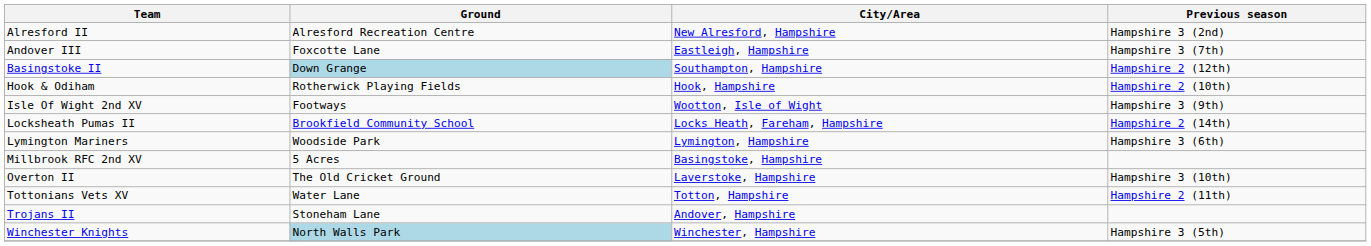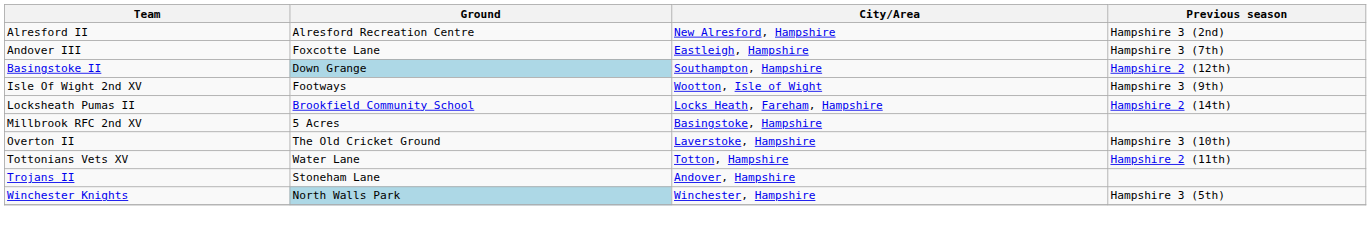 <table class="wikitable sortable" width=100%>
 <tr>
 <th>Team</th>
 <th>Ground</th>
 <th>City/Area</th>
 <th>Previous season</th>
 </tr>
 <tr>
 <td>Alresford II</td>
 <td>Alresford Recreation Centre</td>
 <td><a href='#'>New Alresford</a>, <a href='#'>Hampshire</a></td>
 <td>Hampshire 3 (2nd)</td>
 </tr>
 <tr>
 <td>Andover III</td>
 <td>Foxcotte Lane</td>
 <td><a href='#'>Eastleigh</a>, <a href='#'>Hampshire</a></td>
 <td>Hampshire 3 (7th)</td>
 </tr>
 <tr>
 <td><a href='#'>Basingstoke II</a></td>
 <td style="background: lightblue;">Down Grange</td>
 <td><a href='#'>Southampton</a>, <a href='#'>Hampshire</a></td>
 <td><a href='#'>Hampshire 2</a> (12th)</td>
 </tr>
 <tr>
-<td>Hook & Odiham</td>
-<td>Rotherwick Playing Fields</td>
-<td><a href='#'>Hook</a>, <a href='#'>Hampshire</a></td>
-<td><a href='#'>Hampshire 2</a> (10th)</td>
-</tr>
-<tr>
 <td>Isle Of Wight 2nd XV</td>
 <td>Footways</td>
 <td><a href='#'>Wootton</a>, <a href='#'>Isle of Wight</a></td>
 <td>Hampshire 3 (9th)</td>
 </tr>
 <tr>
 <td>Locksheath Pumas II</td>
 <td><a href='#'>Brookfield Community School</a></td>
 <td><a href='#'>Locks Heath</a>, <a href='#'>Fareham</a>, <a href='#'>Hampshire</a></td>
 <td><a href='#'>Hampshire 2</a> (14th)</td>
-</tr>
-<tr>
-<td>Lymington Mariners</td>
-<td>Woodside Park</td>
-<td><a href='#'>Lymington</a>, <a href='#'>Hampshire</a></td>
-<td>Hampshire 3 (6th)</td>
 </tr>
 <tr>
 <td>Millbrook RFC 2nd XV</td>
 <td>5 Acres</td>
 <td><a href='#'>Basingstoke</a>, <a href='#'>Hampshire</a></td>
 <td></td>
 </tr>
 <tr>
 <td>Overton II</td>
 <td>The Old Cricket Ground</td>
 <td><a href='#'>Laverstoke</a>, <a href='#'>Hampshire</a></td>
 <td>Hampshire 3 (10th)</td>
 </tr>
 <tr>
 <td>Tottonians Vets XV</td>
 <td>Water Lane</td>
 <td><a href='#'>Totton</a>, <a href='#'>Hampshire</a></td>
 <td><a href='#'>Hampshire 2</a> (11th)</td>
 </tr>
 <tr>
 <td><a href='#'>Trojans II</a></td>
 <td>Stoneham Lane</td>
 <td><a href='#'>Andover</a>, <a href='#'>Hampshire</a></td>
 <td></td>
 </tr>
 <tr>
 <td><a href='#'>Winchester Knights</a></td>
 <td style="background: lightblue;">North Walls Park</td>
 <td><a href='#'>Winchester</a>, <a href='#'>Hampshire</a></td>
 <td>Hampshire 3 (5th)</td>
 </tr>
 <tr>
 </tr>
 </table>
